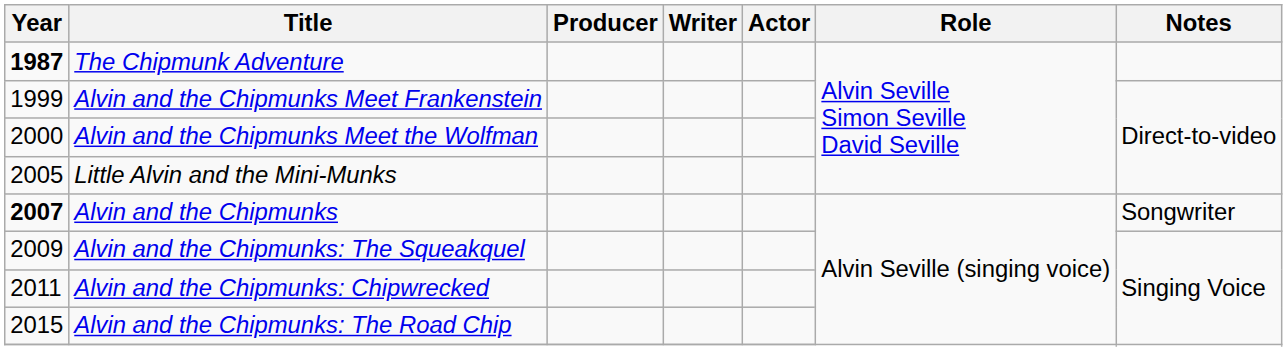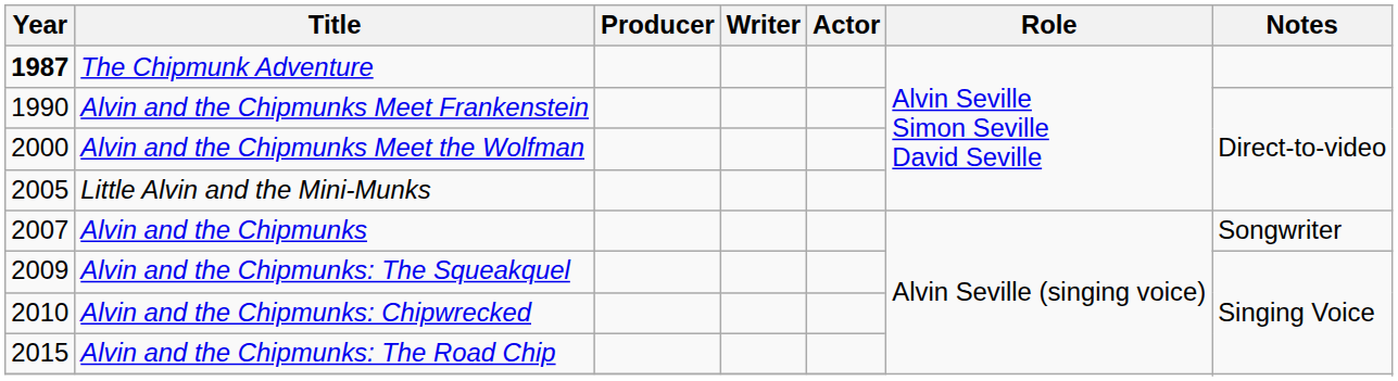 <table class="wikitable">
 <tr>
 <th>Year</th>
 <th>Title</th>
 <th>Producer</th>
 <th>Writer</th>
 <th>Actor</th>
 <th>Role</th>
 <th>Notes</th>
 </tr>
 <tr>
 <td><strong>1987</strong></td>
 <td><em><a href='#'>The Chipmunk Adventure</a></em></td>
 <td></td>
 <td></td>
 <td></td>
 <td rowspan="4"><a href='#'>Alvin Seville</a><br><a href='#'>Simon Seville</a><br><a href='#'>David Seville</a></td>
 <td></td>
 </tr>
 <tr>
-<td>1999</td>
+<td>1990</td>
 <td><em><a href='#'>Alvin and the Chipmunks Meet Frankenstein</a></em></td>
 <td></td>
 <td></td>
 <td></td>
 <td rowspan="3">Direct-to-video</td>
 </tr>
 <tr>
 <td>2000</td>
 <td><em><a href='#'>Alvin and the Chipmunks Meet the Wolfman</a></em></td>
 <td></td>
 <td></td>
 <td></td>
 </tr>
 <tr>
 <td>2005</td>
 <td><em>Little Alvin and the Mini-Munks</em></td>
 <td></td>
 <td></td>
 <td></td>
 </tr>
 <tr>
-<td><strong>2007</strong></td>
+<td>2007</td>
 <td><em><a href='#'>Alvin and the Chipmunks</a></em></td>
 <td></td>
 <td></td>
 <td></td>
 <td rowspan="5">Alvin Seville (singing voice)<br></td>
 <td>Songwriter</td>
 </tr>
 <tr>
 <td>2009</td>
 <td><em><a href='#'>Alvin and the Chipmunks: The Squeakquel</a></em></td>
 <td></td>
 <td></td>
 <td></td>
 <td rowspan="5">Singing Voice</td>
 </tr>
 <tr>
-<td>2011</td>
+<td>2010</td>
 <td><em><a href='#'>Alvin and the Chipmunks: Chipwrecked</a></em></td>
 <td></td>
 <td></td>
 <td></td>
 </tr>
 <tr>
 <td>2015</td>
 <td><em><a href='#'>Alvin and the Chipmunks: The Road Chip</a></em></td>
 <td></td>
 <td></td>
 <td></td>
 </tr>
 <tr>
 </tr>
 </table>
